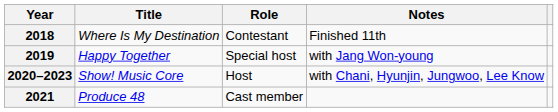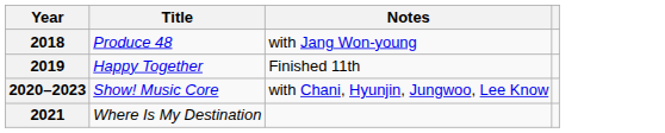 <table class="wikitable plainrowheaders">
 <tr>
 <th scope="col">Year</th>
 <th scope="col">Title</th>
-<th scope="col">Role</th>
 <th scope="col">Notes</th>
 <th scope="col" class="unsortable"></th>
 </tr>
 <tr>
 <th scope="row">2018</th>
-<td><em>Where Is My Destination</em></td>
-<td>Contestant</td>
-<td>Finished 11th</td>
+<td><em><a href='#'>Produce 48</a></em></td>
+<td>with <a href='#'>Jang Won-young</a></td>
 <td style="text-align:center"></td>
 </tr>
 <tr>
 <th scope="row">2019</th>
 <td><em><a href='#'>Happy Together</a></em></td>
-<td>Special host</td>
-<td>with <a href='#'>Jang Won-young</a></td>
+<td>Finished 11th</td>
 <td style="text-align:center"></td>
 </tr>
 <tr>
 <th scope="row">2020–2023</th>
 <td><em><a href='#'>Show! Music Core</a></em></td>
-<td>Host</td>
 <td>with <a href='#'>Chani</a>, <a href='#'>Hyunjin</a>, <a href='#'>Jungwoo</a>, <a href='#'>Lee Know</a></td>
 <td style="text-align:center"></td>
 </tr>
 <tr>
 <th scope="row">2021</th>
-<td><em><a href='#'>Produce 48</a></em></td>
-<td>Cast member</td>
+<td><em>Where Is My Destination</em></td>
 <td></td>
 <td style="text-align:center"></td>
 </tr>
 </table>
